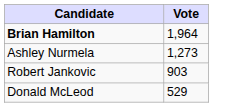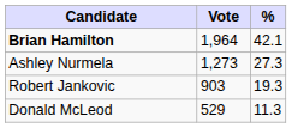 <table class="wikitable sortable">
 <tr>
 <th style="background:#ddf; width:200px;">Candidate</th>
 <th style="background:#ddf; width:50px;">Vote</th>
+<th style="background:#ddf; width:30px;">%</th>
 </tr>
 <tr>
 <td><strong>Brian Hamilton</strong></td>
 <td>1,964</td>
+<td>42.1</td>
 </tr>
 <tr>
 <td>Ashley Nurmela</td>
 <td>1,273</td>
+<td>27.3</td>
 </tr>
 <tr>
 <td>Robert Jankovic</td>
 <td>903</td>
+<td>19.3</td>
 </tr>
 <tr>
 <td>Donald McLeod</td>
 <td>529</td>
+<td>11.3</td>
 </tr>
 </table>
